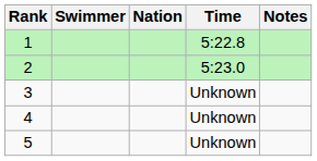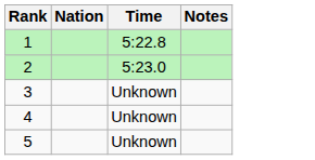 <table class="wikitable sortable" style="text-align:center">
 <tr>
 <th>Rank</th>
-<th>Swimmer</th>
 <th>Nation</th>
 <th>Time</th>
 <th>Notes</th>
 </tr>
 <tr style="background:#bbf3bb;">
 <td>1</td>
 <td align=left></td>
-<td align=left></td>
 <td>5:22.8</td>
 <td></td>
 </tr>
 <tr style="background:#bbf3bb;">
 <td>2</td>
-<td align=left></td>
 <td align=left></td>
 <td>5:23.0</td>
 <td></td>
 </tr>
 <tr>
 <td>3</td>
 <td align=left></td>
-<td align=left></td>
 <td>Unknown</td>
 <td></td>
 </tr>
 <tr>
 <td>4</td>
-<td align=left></td>
 <td align=left></td>
 <td>Unknown</td>
 <td></td>
 </tr>
 <tr>
 <td>5</td>
 <td align=left></td>
-<td align=left></td>
 <td>Unknown</td>
 <td></td>
 </tr>
 </table>
